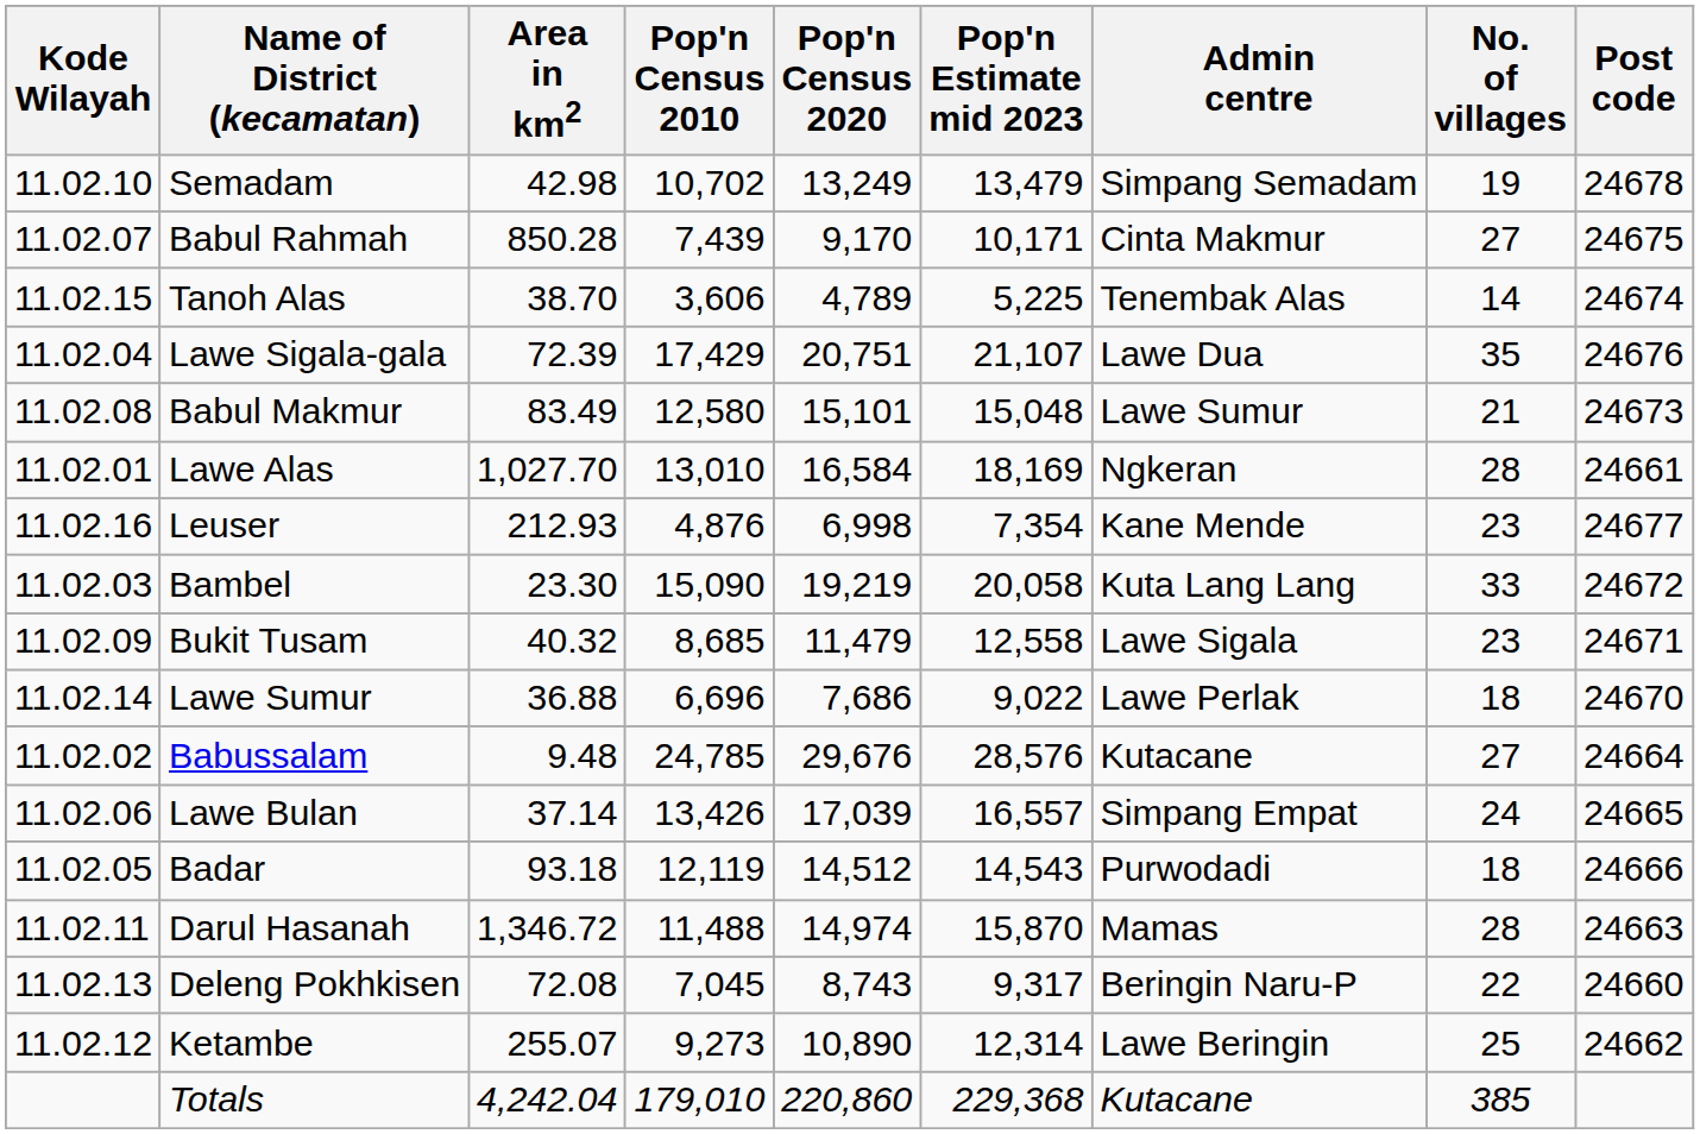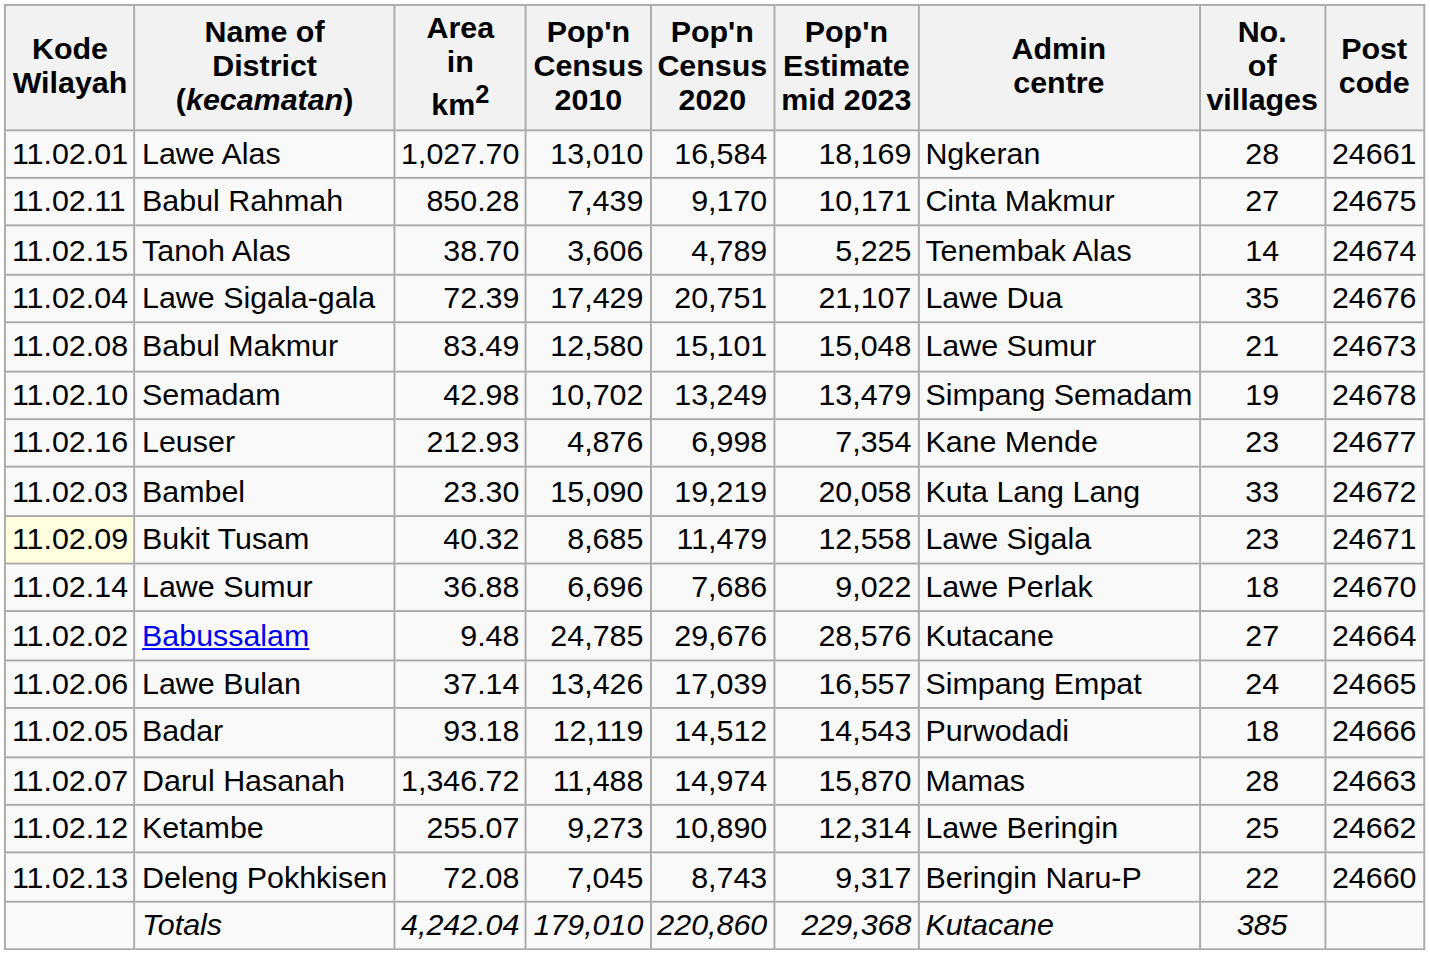 <table class="sortable wikitable">
 <tr>
 <th>Kode<br>Wilayah</th>
 <th>Name of<br>District<br>(<em>kecamatan</em>)</th>
 <th>Area <br> in <br>km<sup>2</sup></th>
 <th>Pop'n<br>Census<br>2010</th>
 <th>Pop'n<br>Census<br>2020</th>
 <th>Pop'n<br>Estimate<br>mid 2023</th>
 <th>Admin<br>centre</th>
 <th>No. <br>of<br>villages</th>
 <th>Post<br>code</th>
 </tr>
 <tr>
-<td>11.02.10</td>
-<td>Semadam</td>
-<td align="right">42.98</td>
-<td align="right">10,702</td>
-<td align="right">13,249</td>
-<td align="right">13,479</td>
-<td>Simpang Semadam</td>
-<td align="center">19</td>
-<td>24678</td>
+<td>11.02.01</td>
+<td>Lawe Alas</td>
+<td align="right">1,027.70</td>
+<td align="right">13,010</td>
+<td align="right">16,584</td>
+<td align="right">18,169</td>
+<td>Ngkeran</td>
+<td align="center">28</td>
+<td>24661</td>
 </tr>
 <tr>
-<td>11.02.07</td>
+<td>11.02.11</td>
 <td>Babul Rahmah</td>
 <td align="right">850.28</td>
 <td align="right">7,439</td>
 <td align="right">9,170</td>
 <td align="right">10,171</td>
 <td>Cinta Makmur</td>
 <td align="center">27</td>
 <td>24675</td>
 </tr>
 <tr>
 <td>11.02.15</td>
 <td>Tanoh Alas</td>
 <td align="right">38.70</td>
 <td align="right">3,606</td>
 <td align="right">4,789</td>
 <td align="right">5,225</td>
 <td>Tenembak Alas</td>
 <td align="center">14</td>
 <td>24674</td>
 </tr>
 <tr>
 <td>11.02.04</td>
 <td>Lawe Sigala-gala</td>
 <td align="right">72.39</td>
 <td align="right">17,429</td>
 <td align="right">20,751</td>
 <td align="right">21,107</td>
 <td>Lawe Dua</td>
 <td align="center">35</td>
 <td>24676</td>
 </tr>
 <tr>
 <td>11.02.08</td>
 <td>Babul Makmur</td>
 <td align="right">83.49</td>
 <td align="right">12,580</td>
 <td align="right">15,101</td>
 <td align="right">15,048</td>
 <td>Lawe Sumur</td>
 <td align="center">21</td>
 <td>24673</td>
 </tr>
 <tr>
-<td>11.02.01</td>
-<td>Lawe Alas</td>
-<td align="right">1,027.70</td>
-<td align="right">13,010</td>
-<td align="right">16,584</td>
-<td align="right">18,169</td>
-<td>Ngkeran</td>
-<td align="center">28</td>
-<td>24661</td>
+<td>11.02.10</td>
+<td>Semadam</td>
+<td align="right">42.98</td>
+<td align="right">10,702</td>
+<td align="right">13,249</td>
+<td align="right">13,479</td>
+<td>Simpang Semadam</td>
+<td align="center">19</td>
+<td>24678</td>
 </tr>
 <tr>
 <td>11.02.16</td>
 <td>Leuser</td>
 <td align="right">212.93</td>
 <td align="right">4,876</td>
 <td align="right">6,998</td>
 <td align="right">7,354</td>
 <td>Kane Mende</td>
 <td align="center">23</td>
 <td>24677</td>
 </tr>
 <tr>
 <td>11.02.03</td>
 <td>Bambel</td>
 <td align="right">23.30</td>
 <td align="right">15,090</td>
 <td align="right">19,219</td>
 <td align="right">20,058</td>
 <td>Kuta Lang Lang</td>
 <td align="center">33</td>
 <td>24672</td>
 </tr>
 <tr>
-<td>11.02.09</td>
+<td style="background: lightyellow;">11.02.09</td>
 <td>Bukit Tusam</td>
 <td align="right">40.32</td>
 <td align="right">8,685</td>
 <td align="right">11,479</td>
 <td align="right">12,558</td>
 <td>Lawe Sigala</td>
 <td align="center">23</td>
 <td>24671</td>
 </tr>
 <tr>
 <td>11.02.14</td>
 <td>Lawe Sumur</td>
 <td align="right">36.88</td>
 <td align="right">6,696</td>
 <td align="right">7,686</td>
 <td align="right">9,022</td>
 <td>Lawe Perlak</td>
 <td align="center">18</td>
 <td>24670</td>
 </tr>
 <tr>
 <td>11.02.02</td>
 <td><a href='#'>Babussalam</a></td>
 <td align="right">9.48</td>
 <td align="right">24,785</td>
 <td align="right">29,676</td>
 <td align="right">28,576</td>
 <td>Kutacane</td>
 <td align="center">27</td>
 <td>24664</td>
 </tr>
 <tr>
 <td>11.02.06</td>
 <td>Lawe Bulan</td>
 <td align="right">37.14</td>
 <td align="right">13,426</td>
 <td align="right">17,039</td>
 <td align="right">16,557</td>
 <td>Simpang Empat</td>
 <td align="center">24</td>
 <td>24665</td>
 </tr>
 <tr>
 <td>11.02.05</td>
 <td>Badar</td>
 <td align="right">93.18</td>
 <td align="right">12,119</td>
 <td align="right">14,512</td>
 <td align="right">14,543</td>
 <td>Purwodadi</td>
 <td align="center">18</td>
 <td>24666</td>
 </tr>
 <tr>
-<td>11.02.11</td>
+<td>11.02.07</td>
 <td>Darul Hasanah</td>
 <td align="right">1,346.72</td>
 <td align="right">11,488</td>
 <td align="right">14,974</td>
 <td align="right">15,870</td>
 <td>Mamas</td>
 <td align="center">28</td>
 <td>24663</td>
+</tr>
+<tr>
+<td>11.02.12</td>
+<td>Ketambe</td>
+<td align="right">255.07</td>
+<td align="right">9,273</td>
+<td align="right">10,890</td>
+<td align="right">12,314</td>
+<td>Lawe Beringin</td>
+<td align="center">25</td>
+<td>24662</td>
 </tr>
 <tr>
 <td>11.02.13</td>
 <td>Deleng Pokhkisen</td>
 <td align="right">72.08</td>
 <td align="right">7,045</td>
 <td align="right">8,743</td>
 <td align="right">9,317</td>
 <td>Beringin Naru-P</td>
 <td align="center">22</td>
 <td>24660</td>
 </tr>
 <tr>
-<td>11.02.12</td>
-<td>Ketambe</td>
-<td align="right">255.07</td>
-<td align="right">9,273</td>
-<td align="right">10,890</td>
-<td align="right">12,314</td>
-<td>Lawe Beringin</td>
-<td align="center">25</td>
-<td>24662</td>
-</tr>
-<tr>
 <td></td>
 <td><em>Totals</em></td>
 <td align="right"><em>4,242.04</em></td>
 <td align="right"><em>179,010</em></td>
 <td align="right"><em>220,860</em></td>
 <td align="right"><em>229,368</em></td>
 <td><em>Kutacane</em></td>
 <td align="center"><em>385</em></td>
 <td></td>
 </tr>
 </table>
